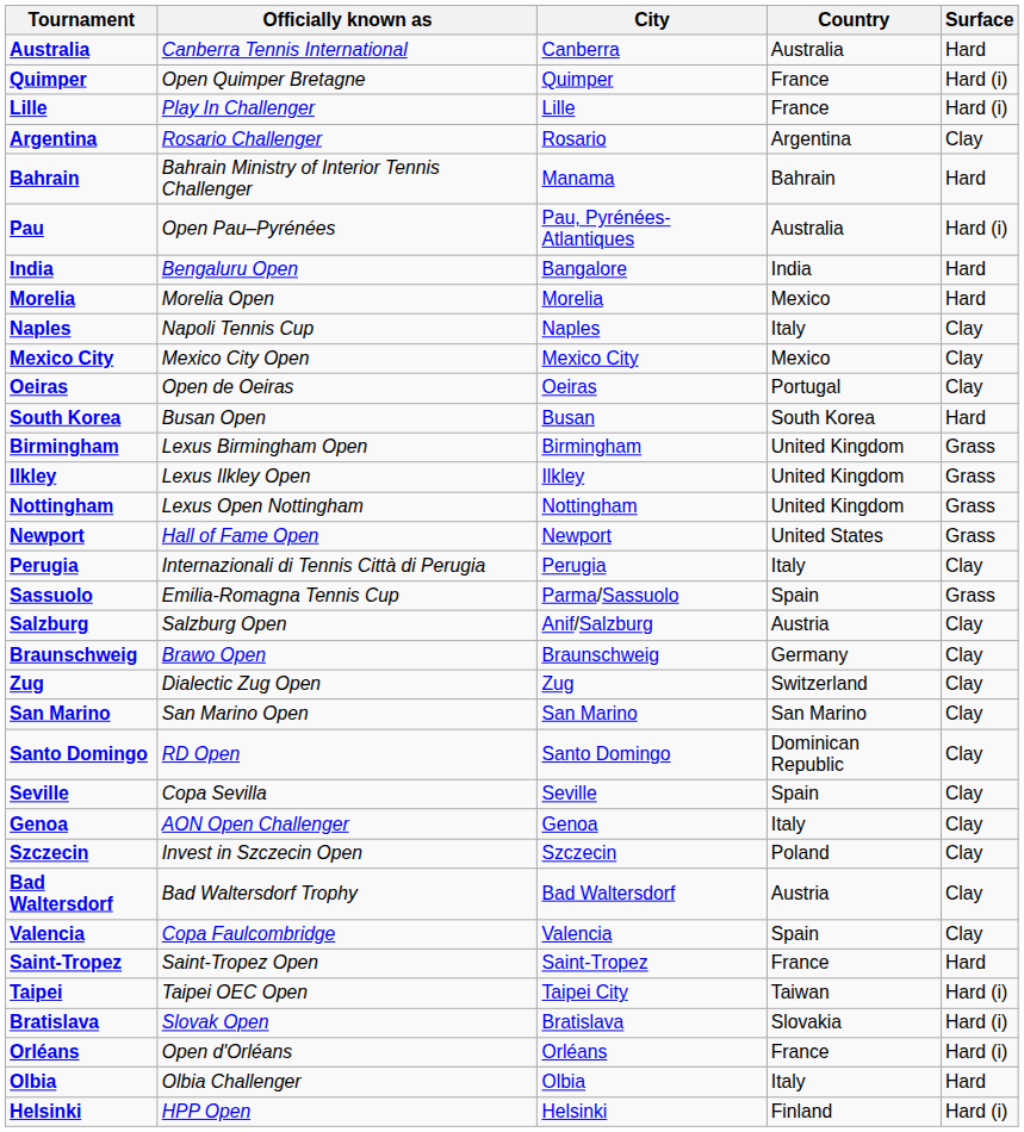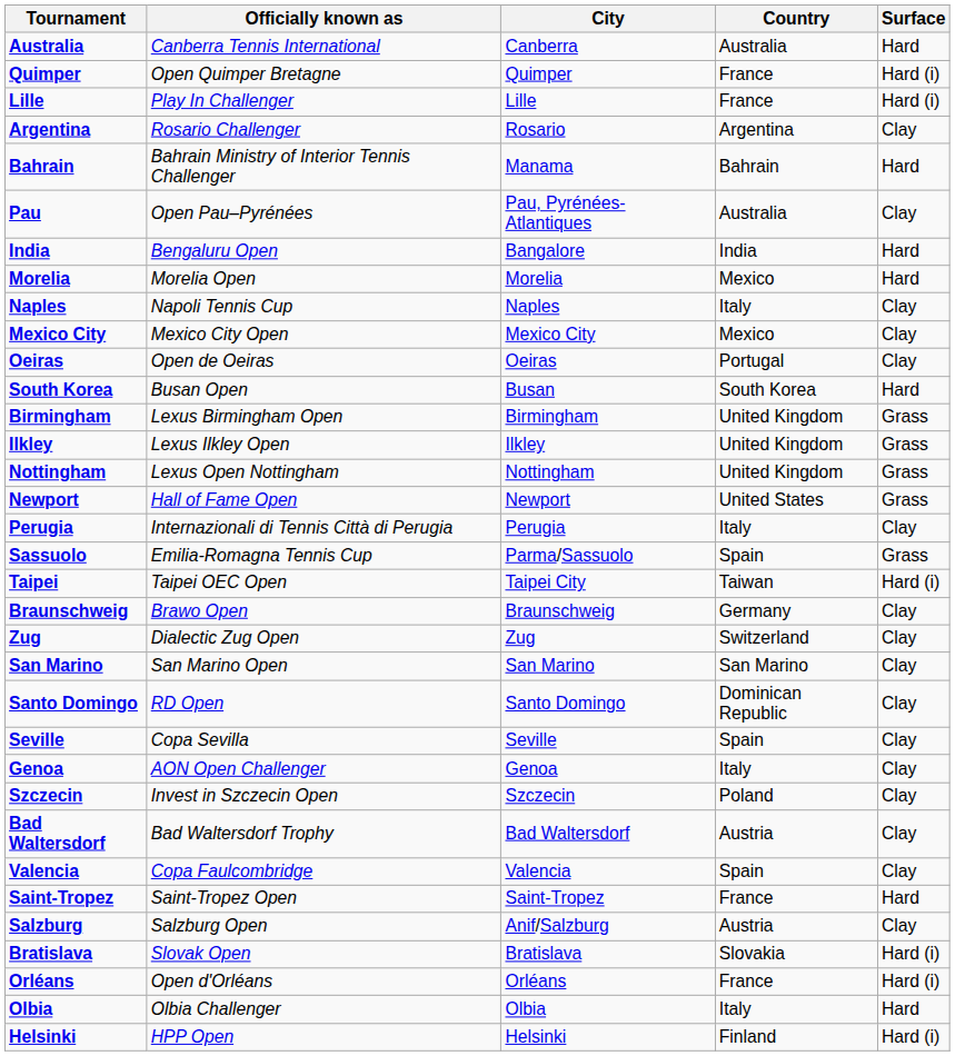 <table class="wikitable sortable">
 <tr>
 <th>Tournament</th>
 <th>Officially known as</th>
 <th>City</th>
 <th>Country</th>
 <th>Surface</th>
 </tr>
 <tr>
 <td><strong><a href='#'>Australia</a></strong></td>
 <td><em><a href='#'>Canberra Tennis International</a></em></td>
 <td><a href='#'>Canberra</a></td>
 <td> Australia</td>
 <td>Hard</td>
 </tr>
 <tr>
 <td><strong><a href='#'>Quimper</a></strong></td>
 <td><em>Open Quimper Bretagne</em></td>
 <td><a href='#'>Quimper</a></td>
 <td> France</td>
 <td>Hard (i)</td>
 </tr>
 <tr>
 <td><strong><a href='#'>Lille</a></strong></td>
 <td><em><a href='#'>Play In Challenger</a></em></td>
 <td><a href='#'>Lille</a></td>
 <td> France</td>
 <td>Hard (i)</td>
 </tr>
 <tr>
 <td><strong><a href='#'>Argentina</a></strong></td>
 <td><em><a href='#'>Rosario Challenger</a></em></td>
 <td><a href='#'>Rosario</a></td>
 <td> Argentina</td>
 <td>Clay</td>
 </tr>
 <tr>
 <td><strong><a href='#'>Bahrain</a></strong></td>
 <td><em>Bahrain Ministry of Interior Tennis Challenger</em></td>
 <td><a href='#'>Manama</a></td>
 <td> Bahrain</td>
 <td>Hard</td>
 </tr>
 <tr>
 <td><strong><a href='#'>Pau</a></strong></td>
 <td><em>Open Pau–Pyrénées</em></td>
 <td><a href='#'>Pau, Pyrénées-Atlantiques</a></td>
 <td> Australia</td>
-<td>Hard (i)</td>
+<td>Clay</td>
 </tr>
 <tr>
 <td><strong><a href='#'>India</a></strong></td>
 <td><em><a href='#'>Bengaluru Open</a></em></td>
 <td><a href='#'>Bangalore</a></td>
 <td> India</td>
 <td>Hard</td>
 </tr>
 <tr>
 <td><strong><a href='#'>Morelia</a></strong></td>
 <td><em>Morelia Open</em></td>
 <td><a href='#'>Morelia</a></td>
 <td> Mexico</td>
 <td>Hard</td>
 </tr>
 <tr>
 <td><strong><a href='#'>Naples</a></strong></td>
 <td><em>Napoli Tennis Cup</em></td>
 <td><a href='#'>Naples</a></td>
 <td> Italy</td>
 <td>Clay</td>
 </tr>
 <tr>
 <td><strong><a href='#'>Mexico City</a></strong></td>
 <td><em>Mexico City Open</em></td>
 <td><a href='#'>Mexico City</a></td>
 <td> Mexico</td>
 <td>Clay</td>
 </tr>
 <tr>
 <td><strong><a href='#'>Oeiras</a></strong></td>
 <td><em>Open de Oeiras</em></td>
 <td><a href='#'>Oeiras</a></td>
 <td> Portugal</td>
 <td>Clay</td>
 </tr>
 <tr>
 <td><strong><a href='#'>South Korea</a></strong></td>
 <td><em>Busan Open</em></td>
 <td><a href='#'>Busan</a></td>
 <td> South Korea</td>
 <td>Hard</td>
 </tr>
 <tr>
 <td><strong><a href='#'>Birmingham</a></strong></td>
 <td><em>Lexus Birmingham Open</em></td>
 <td><a href='#'>Birmingham</a></td>
 <td> United Kingdom</td>
 <td>Grass</td>
 </tr>
 <tr>
 <td><strong><a href='#'>Ilkley</a></strong></td>
 <td><em>Lexus Ilkley Open</em></td>
 <td><a href='#'>Ilkley</a></td>
 <td> United Kingdom</td>
 <td>Grass</td>
 </tr>
 <tr>
 <td><strong><a href='#'>Nottingham</a></strong></td>
 <td><em>Lexus Open Nottingham</em></td>
 <td><a href='#'>Nottingham</a></td>
 <td> United Kingdom</td>
 <td>Grass</td>
 </tr>
 <tr>
 <td><strong><a href='#'>Newport</a></strong></td>
 <td><em><a href='#'>Hall of Fame Open</a></em></td>
 <td><a href='#'>Newport</a></td>
 <td> United States</td>
 <td>Grass</td>
 </tr>
 <tr>
 <td><strong><a href='#'>Perugia</a></strong></td>
 <td><em>Internazionali di Tennis Città di Perugia</em></td>
 <td><a href='#'>Perugia</a></td>
 <td> Italy</td>
 <td>Clay</td>
 </tr>
 <tr>
 <td><strong><a href='#'> Sassuolo</a></strong></td>
 <td><em>Emilia-Romagna Tennis Cup</em></td>
 <td><a href='#'>Parma</a>/<a href='#'>Sassuolo</a></td>
 <td> Spain</td>
 <td>Grass</td>
 </tr>
 <tr>
-<td><strong><a href='#'>Salzburg</a></strong></td>
-<td><em>Salzburg Open</em></td>
-<td><a href='#'>Anif</a>/<a href='#'>Salzburg</a></td>
-<td> Austria</td>
-<td>Clay</td>
+<td><strong><a href='#'>Taipei</a></strong></td>
+<td><em>Taipei OEC Open</em></td>
+<td><a href='#'>Taipei City</a></td>
+<td> Taiwan</td>
+<td>Hard (i)</td>
 </tr>
 <tr>
 <td><strong><a href='#'> Braunschweig</a></strong></td>
 <td><em><a href='#'>Brawo Open</a></em></td>
 <td><a href='#'>Braunschweig</a></td>
 <td> Germany</td>
 <td>Clay</td>
 </tr>
 <tr>
 <td><strong><a href='#'>Zug</a></strong></td>
 <td><em>Dialectic Zug Open</em></td>
 <td><a href='#'>Zug</a></td>
 <td> Switzerland</td>
 <td>Clay</td>
 </tr>
 <tr>
 <td><strong><a href='#'>San Marino</a></strong></td>
 <td><em>San Marino Open</em></td>
 <td><a href='#'>San Marino</a></td>
 <td> San Marino</td>
 <td>Clay</td>
 </tr>
 <tr>
 <td><strong><a href='#'>Santo Domingo</a></strong></td>
 <td><em><a href='#'>RD Open</a></em></td>
 <td><a href='#'>Santo Domingo</a></td>
 <td> Dominican Republic</td>
 <td>Clay</td>
 </tr>
 <tr>
 <td><strong><a href='#'>Seville</a></strong></td>
 <td><em>Copa Sevilla</em></td>
 <td><a href='#'>Seville</a></td>
 <td> Spain</td>
 <td>Clay</td>
 </tr>
 <tr>
 <td><strong><a href='#'>Genoa</a></strong></td>
 <td><em><a href='#'>AON Open Challenger</a></em></td>
 <td><a href='#'>Genoa</a></td>
 <td> Italy</td>
 <td>Clay</td>
 </tr>
 <tr>
 <td><strong><a href='#'>Szczecin</a></strong></td>
 <td><em>Invest in Szczecin Open</em></td>
 <td><a href='#'>Szczecin</a></td>
 <td> Poland</td>
 <td>Clay</td>
 </tr>
 <tr>
 <td><strong><a href='#'>Bad Waltersdorf</a></strong></td>
 <td><em> Bad Waltersdorf Trophy</em></td>
 <td><a href='#'>Bad Waltersdorf</a></td>
 <td> Austria</td>
 <td>Clay</td>
 </tr>
 <tr>
 <td><strong><a href='#'>Valencia</a></strong></td>
 <td><em><a href='#'>Copa Faulcombridge</a></em></td>
 <td><a href='#'>Valencia</a></td>
 <td> Spain</td>
 <td>Clay</td>
 </tr>
 <tr>
 <td><strong><a href='#'>Saint-Tropez</a></strong></td>
 <td><em>Saint-Tropez Open</em></td>
 <td><a href='#'>Saint-Tropez</a></td>
 <td> France</td>
 <td>Hard</td>
 </tr>
 <tr>
-<td><strong><a href='#'>Taipei</a></strong></td>
-<td><em>Taipei OEC Open</em></td>
-<td><a href='#'>Taipei City</a></td>
-<td> Taiwan</td>
-<td>Hard (i)</td>
+<td><strong><a href='#'>Salzburg</a></strong></td>
+<td><em>Salzburg Open</em></td>
+<td><a href='#'>Anif</a>/<a href='#'>Salzburg</a></td>
+<td> Austria</td>
+<td>Clay</td>
 </tr>
 <tr>
 <td><strong><a href='#'>Bratislava</a></strong></td>
 <td><em><a href='#'>Slovak Open</a></em></td>
 <td><a href='#'>Bratislava</a></td>
 <td> Slovakia</td>
 <td>Hard (i)</td>
 </tr>
 <tr>
 <td><strong><a href='#'>Orléans</a></strong></td>
 <td><em>Open d'Orléans</em></td>
 <td><a href='#'>Orléans</a></td>
 <td> France</td>
 <td>Hard (i)</td>
 </tr>
 <tr>
 <td><strong><a href='#'>Olbia</a></strong></td>
 <td><em>Olbia Challenger</em></td>
 <td><a href='#'>Olbia</a></td>
 <td> Italy</td>
 <td>Hard</td>
 </tr>
 <tr>
 <td><strong><a href='#'> Helsinki</a></strong></td>
 <td><em><a href='#'>HPP Open</a></em></td>
 <td><a href='#'>Helsinki</a></td>
 <td> Finland</td>
 <td>Hard (i)</td>
 </tr>
 </table>
